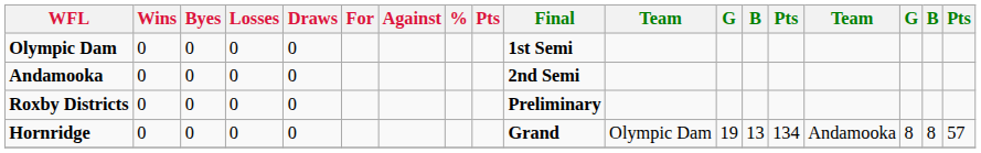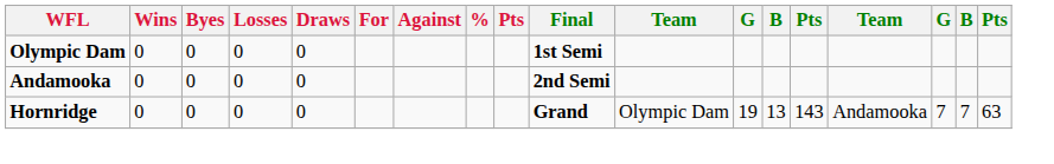 <table class="wikitable">
 <tr>
 <th style="color:crimson">WFL</th>
 <th style="color:crimson">Wins</th>
 <th style="color:crimson">Byes</th>
 <th style="color:crimson">Losses</th>
 <th style="color:crimson">Draws</th>
 <th style="color:crimson">For</th>
 <th style="color:crimson">Against</th>
 <th style="color:crimson">%</th>
 <th style="color:crimson">Pts</th>
 <th style="color:green">Final</th>
 <th style="color:green">Team</th>
 <th style="color:green">G</th>
 <th style="color:green">B</th>
 <th style="color:green">Pts</th>
 <th style="color:green">Team</th>
 <th style="color:green">G</th>
 <th style="color:green">B</th>
 <th style="color:green">Pts</th>
 </tr>
 <tr>
 <td><strong>	Olympic Dam	</strong></td>
 <td>0</td>
 <td>0</td>
 <td>0</td>
 <td>0</td>
 <td></td>
 <td></td>
 <td></td>
 <td></td>
 <td><strong>1st Semi</strong></td>
 <td></td>
 <td></td>
 <td></td>
 <td></td>
 <td></td>
 <td></td>
 <td></td>
 <td></td>
 </tr>
 <tr>
 <td><strong>	Andamooka	</strong></td>
 <td>0</td>
 <td>0</td>
 <td>0</td>
 <td>0</td>
 <td></td>
 <td></td>
 <td></td>
 <td></td>
 <td><strong>2nd Semi</strong></td>
 <td></td>
 <td></td>
 <td></td>
 <td></td>
 <td></td>
 <td></td>
 <td></td>
 <td></td>
 </tr>
 <tr>
-<td><strong>	Roxby Districts	</strong></td>
-<td>0</td>
-<td>0</td>
-<td>0</td>
-<td>0</td>
-<td></td>
-<td></td>
-<td></td>
-<td></td>
-<td><strong>Preliminary</strong></td>
-<td></td>
-<td></td>
-<td></td>
-<td></td>
-<td></td>
-<td></td>
-<td></td>
-<td></td>
-</tr>
-<tr>
 <td><strong>	Hornridge	</strong></td>
 <td>0</td>
 <td>0</td>
 <td>0</td>
 <td>0</td>
 <td></td>
 <td></td>
 <td></td>
 <td></td>
 <td><strong>Grand</strong></td>
 <td>Olympic Dam</td>
 <td>19</td>
 <td>13</td>
-<td>134</td>
+<td>143</td>
 <td>Andamooka</td>
-<td>8</td>
-<td>8</td>
-<td>57</td>
+<td>7</td>
+<td>7</td>
+<td>63</td>
 </tr>
 <tr>
 </tr>
 </table>
